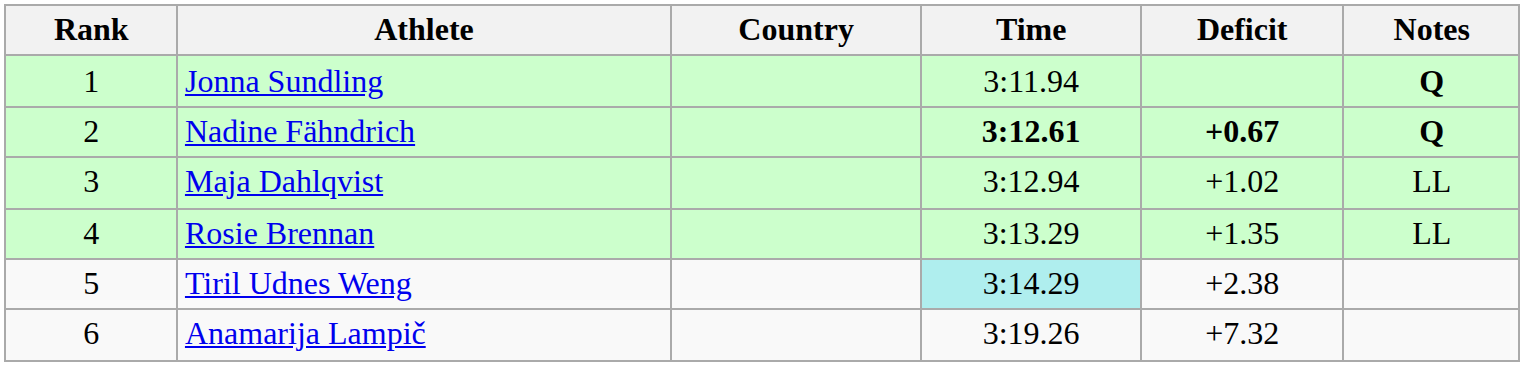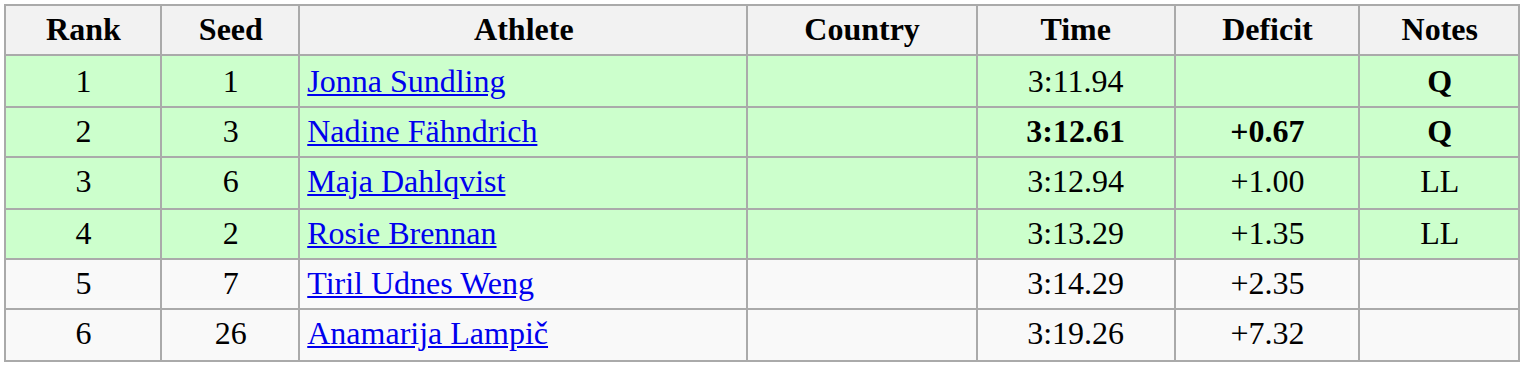 <table class="wikitable sortable" style="text-align:center" width=60%>
 <tr>
 <th>Rank</th>
+<th>Seed</th>
 <th>Athlete</th>
 <th>Country</th>
 <th>Time</th>
 <th>Deficit</th>
 <th>Notes</th>
 </tr>
 <tr bgcolor=#ccffcc>
+<td>1</td>
 <td>1</td>
 <td align=left><a href='#'>Jonna Sundling</a></td>
 <td align=left></td>
 <td>3:11.94</td>
 <td></td>
 <td><strong>Q</strong></td>
 </tr>
 <tr bgcolor=#ccffcc>
 <td>2</td>
+<td>3</td>
 <td align=left><a href='#'>Nadine Fähndrich</a></td>
 <td align=left></td>
 <td><strong>3:12.61</strong></td>
 <td><strong>+0.67</strong></td>
 <td><strong>Q</strong></td>
 </tr>
 <tr bgcolor=#ccffcc>
 <td>3</td>
+<td>6</td>
 <td align=left><a href='#'>Maja Dahlqvist</a></td>
 <td align=left></td>
 <td>3:12.94</td>
-<td>+1.02</td>
+<td>+1.00</td>
 <td>LL</td>
 </tr>
 <tr bgcolor=#ccffcc>
 <td>4</td>
+<td>2</td>
 <td align=left><a href='#'>Rosie Brennan</a></td>
 <td align=left></td>
 <td>3:13.29</td>
 <td>+1.35</td>
 <td>LL</td>
 </tr>
 <tr>
 <td>5</td>
+<td>7</td>
 <td align=left><a href='#'>Tiril Udnes Weng</a></td>
 <td align=left></td>
-<td style="background: paleturquoise;">3:14.29</td>
-<td>+2.38</td>
+<td>3:14.29</td>
+<td>+2.35</td>
 <td></td>
 </tr>
 <tr>
 <td>6</td>
+<td>26</td>
 <td align=left><a href='#'>Anamarija Lampič</a></td>
 <td align=left></td>
 <td>3:19.26</td>
 <td>+7.32</td>
 <td></td>
 </tr>
 </table>
